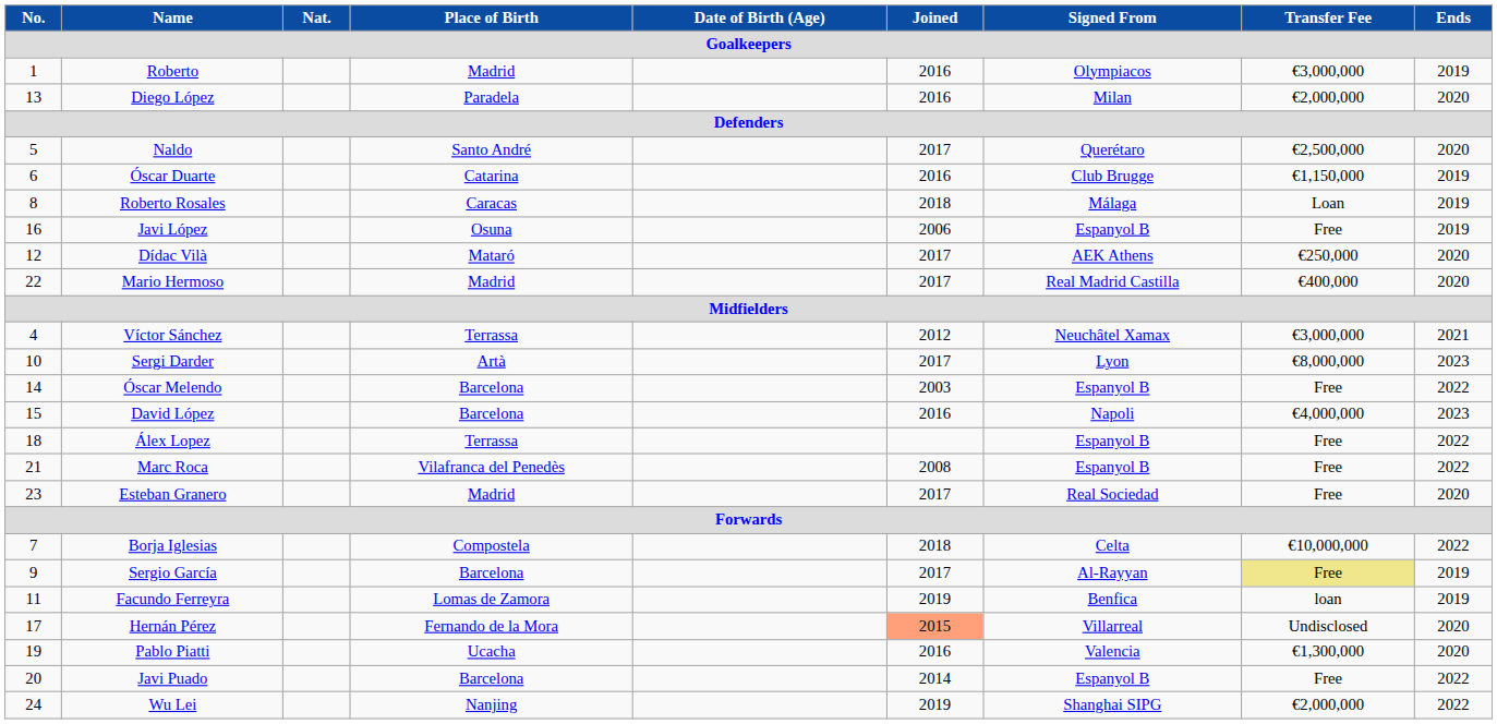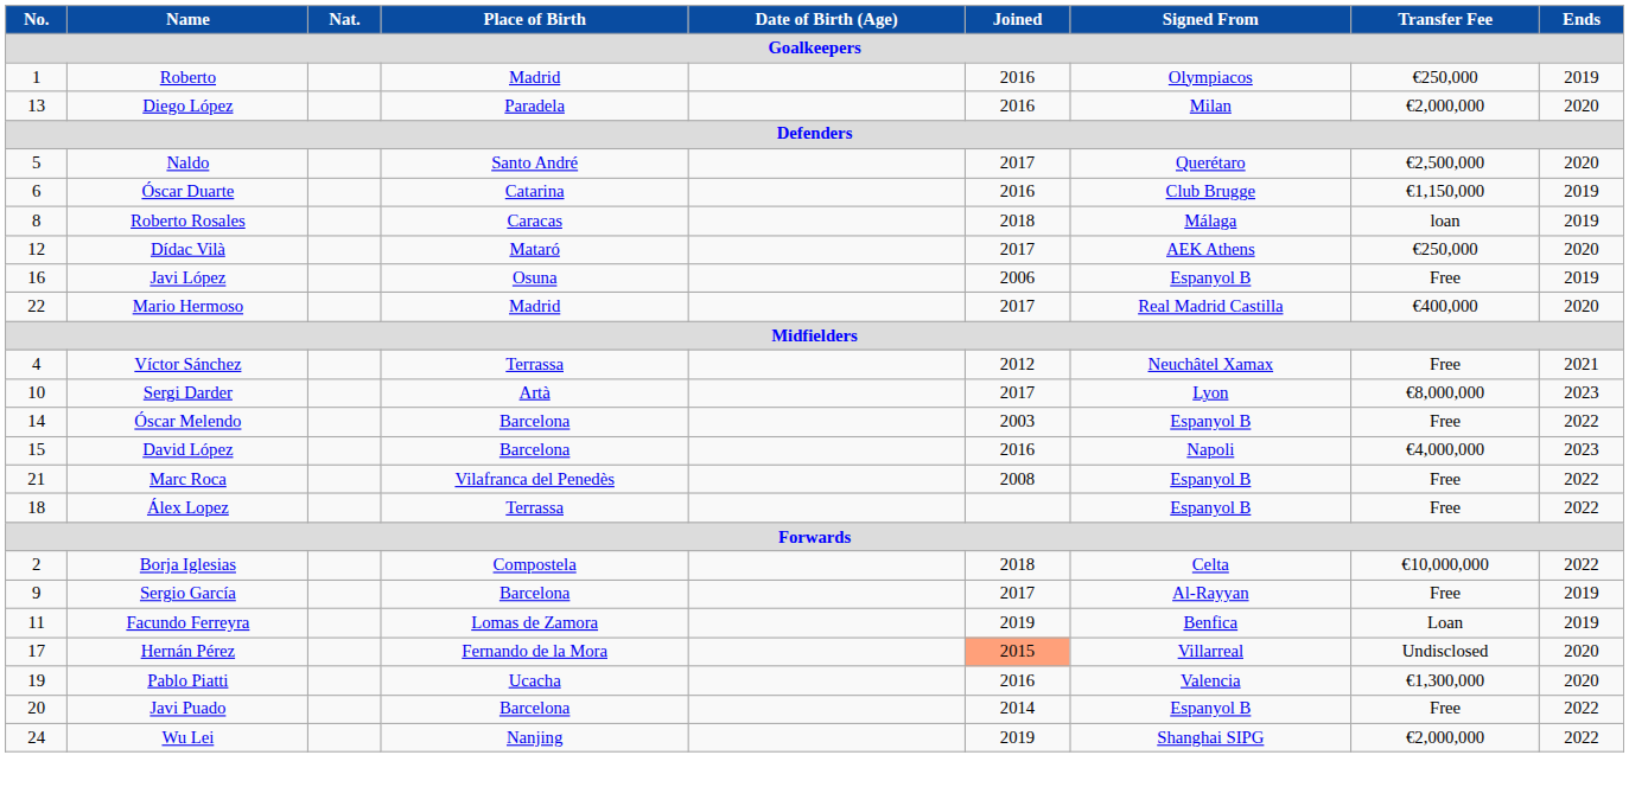 <table class="wikitable" style="text-align:center; font-size:85%; width:100%;">
 <tr>
 <th style="background:#094ca1; color:white; text-align:center;">No.</th>
 <th style="background:#094ca1; color:white; text-align:center;">Name</th>
 <th style="background:#094ca1; color:white; text-align:center;">Nat.</th>
 <th style="background:#094ca1; color:white; text-align:center;">Place of Birth</th>
 <th style="background:#094ca1; color:white; text-align:center;">Date of Birth (Age)</th>
 <th style="background:#094ca1; color:white; text-align:center;">Joined</th>
 <th style="background:#094ca1; color:white; text-align:center;">Signed From</th>
 <th style="background:#094ca1; color:white; text-align:center;">Transfer Fee</th>
 <th style="background:#094ca1; color:white; text-align:center;">Ends</th>
 </tr>
 <tr>
 <th colspan="9" style="background:#dcdcdc; color:blue; text-align:center;">Goalkeepers</th>
 </tr>
 <tr>
 <td>1</td>
 <td><a href='#'>Roberto</a></td>
 <td></td>
 <td> <a href='#'>Madrid</a></td>
 <td></td>
 <td>2016</td>
 <td> <a href='#'>Olympiacos</a></td>
-<td>€3,000,000</td>
+<td>€250,000</td>
 <td>2019</td>
 </tr>
 <tr>
 <td>13</td>
 <td><a href='#'>Diego López</a></td>
 <td></td>
 <td> <a href='#'>Paradela</a></td>
 <td></td>
 <td>2016</td>
 <td> <a href='#'>Milan</a></td>
 <td>€2,000,000</td>
 <td>2020</td>
 </tr>
 <tr>
 <th colspan="9" style="background:#dcdcdc; color:blue; text-align:center;">Defenders</th>
 </tr>
 <tr>
 <td>5</td>
 <td><a href='#'>Naldo</a></td>
 <td> </td>
 <td> <a href='#'>Santo André</a></td>
 <td></td>
 <td>2017</td>
 <td> <a href='#'>Querétaro</a></td>
 <td>€2,500,000</td>
 <td>2020</td>
 </tr>
 <tr>
 <td>6</td>
 <td><a href='#'>Óscar Duarte</a></td>
 <td> </td>
 <td> <a href='#'>Catarina</a></td>
 <td></td>
 <td>2016</td>
 <td> <a href='#'>Club Brugge</a></td>
 <td>€1,150,000</td>
 <td>2019</td>
 </tr>
 <tr>
 <td>8</td>
 <td><a href='#'>Roberto Rosales</a></td>
 <td></td>
 <td> <a href='#'>Caracas</a></td>
 <td></td>
 <td>2018</td>
 <td><a href='#'>Málaga</a></td>
-<td>Loan</td>
-<td>2019</td>
-</tr>
-<tr>
-<td>16</td>
-<td><a href='#'>Javi López</a></td>
-<td></td>
-<td> <a href='#'>Osuna</a></td>
-<td></td>
-<td>2006</td>
-<td><a href='#'>Espanyol B</a></td>
-<td>Free</td>
+<td>loan</td>
 <td>2019</td>
 </tr>
 <tr>
 <td>12</td>
 <td><a href='#'>Dídac Vilà</a></td>
 <td></td>
 <td> <a href='#'>Mataró</a></td>
 <td></td>
 <td>2017</td>
 <td> <a href='#'>AEK Athens</a></td>
 <td>€250,000</td>
 <td>2020</td>
+</tr>
+<tr>
+<td>16</td>
+<td><a href='#'>Javi López</a></td>
+<td></td>
+<td> <a href='#'>Osuna</a></td>
+<td></td>
+<td>2006</td>
+<td><a href='#'>Espanyol B</a></td>
+<td>Free</td>
+<td>2019</td>
 </tr>
 <tr>
 <td>22</td>
 <td><a href='#'>Mario Hermoso</a></td>
 <td></td>
 <td> <a href='#'>Madrid</a></td>
 <td></td>
 <td>2017</td>
 <td><a href='#'>Real Madrid Castilla</a></td>
 <td>€400,000</td>
 <td>2020</td>
 </tr>
 <tr>
 <th colspan="9" style="background:#dcdcdc; color:blue; text-align:center;">Midfielders</th>
 </tr>
 <tr>
 <td>4</td>
 <td><a href='#'>Víctor Sánchez</a></td>
 <td></td>
 <td> <a href='#'>Terrassa</a></td>
 <td></td>
 <td>2012</td>
 <td> <a href='#'>Neuchâtel Xamax</a></td>
-<td>€3,000,000</td>
+<td>Free</td>
 <td>2021</td>
 </tr>
 <tr>
 <td>10</td>
 <td><a href='#'>Sergi Darder</a></td>
 <td></td>
 <td> <a href='#'>Artà</a></td>
 <td></td>
 <td>2017</td>
 <td> <a href='#'>Lyon</a></td>
 <td>€8,000,000</td>
 <td>2023</td>
 </tr>
 <tr>
 <td>14</td>
 <td><a href='#'>Óscar Melendo</a></td>
 <td></td>
 <td> <a href='#'>Barcelona</a></td>
 <td></td>
 <td>2003</td>
 <td><a href='#'>Espanyol B</a></td>
 <td>Free</td>
 <td>2022</td>
 </tr>
 <tr>
 <td>15</td>
 <td><a href='#'>David López</a></td>
 <td></td>
 <td> <a href='#'>Barcelona</a></td>
 <td></td>
 <td>2016</td>
 <td> <a href='#'>Napoli</a></td>
 <td>€4,000,000</td>
 <td>2023</td>
 </tr>
 <tr>
+<td>21</td>
+<td><a href='#'>Marc Roca</a></td>
+<td></td>
+<td> <a href='#'>Vilafranca del Penedès</a></td>
+<td></td>
+<td>2008</td>
+<td><a href='#'>Espanyol B</a></td>
+<td>Free</td>
+<td>2022</td>
+</tr>
+<tr>
 <td>18</td>
 <td><a href='#'>Álex Lopez</a></td>
 <td></td>
 <td> <a href='#'>Terrassa</a></td>
 <td></td>
 <td></td>
 <td><a href='#'>Espanyol B</a></td>
 <td>Free</td>
 <td>2022</td>
 </tr>
 <tr>
-<td>21</td>
-<td><a href='#'>Marc Roca</a></td>
-<td></td>
-<td> <a href='#'>Vilafranca del Penedès</a></td>
-<td></td>
-<td>2008</td>
-<td><a href='#'>Espanyol B</a></td>
-<td>Free</td>
-<td>2022</td>
-</tr>
-<tr>
-<td>23</td>
-<td><a href='#'>Esteban Granero</a></td>
-<td></td>
-<td> <a href='#'>Madrid</a></td>
-<td></td>
-<td>2017</td>
-<td><a href='#'>Real Sociedad</a></td>
-<td>Free</td>
-<td>2020</td>
-</tr>
-<tr>
 <th colspan="9" style="background:#dcdcdc; color:blue; text-align=center;">Forwards</th>
 </tr>
 <tr>
-<td>7</td>
+<td>2</td>
 <td><a href='#'>Borja Iglesias</a></td>
 <td></td>
 <td> <a href='#'>Compostela</a></td>
 <td></td>
 <td>2018</td>
 <td><a href='#'>Celta</a></td>
 <td>€10,000,000</td>
 <td>2022</td>
 </tr>
 <tr>
 <td>9</td>
 <td><a href='#'>Sergio García</a></td>
 <td></td>
 <td> <a href='#'>Barcelona</a></td>
 <td></td>
 <td>2017</td>
 <td> <a href='#'>Al-Rayyan</a></td>
-<td style="background: khaki;">Free</td>
+<td>Free</td>
 <td>2019</td>
 </tr>
 <tr>
 <td>11</td>
 <td><a href='#'>Facundo Ferreyra</a></td>
 <td></td>
 <td> <a href='#'>Lomas de Zamora</a></td>
 <td></td>
 <td>2019</td>
 <td> <a href='#'>Benfica</a></td>
-<td>loan</td>
+<td>Loan</td>
 <td>2019</td>
 </tr>
 <tr>
 <td>17</td>
 <td><a href='#'>Hernán Pérez</a></td>
 <td> </td>
 <td> <a href='#'>Fernando de la Mora</a></td>
 <td></td>
 <td style="background: lightsalmon;">2015</td>
 <td><a href='#'>Villarreal</a></td>
 <td>Undisclosed</td>
 <td>2020</td>
 </tr>
 <tr>
 <td>19</td>
 <td><a href='#'>Pablo Piatti</a></td>
 <td> </td>
 <td> <a href='#'>Ucacha</a></td>
 <td></td>
 <td>2016</td>
 <td><a href='#'>Valencia</a></td>
 <td>€1,300,000</td>
 <td>2020</td>
 </tr>
 <tr>
 <td>20</td>
 <td><a href='#'>Javi Puado</a></td>
 <td></td>
 <td> <a href='#'>Barcelona</a></td>
 <td></td>
 <td>2014</td>
 <td><a href='#'>Espanyol B</a></td>
 <td>Free</td>
 <td>2022</td>
 </tr>
 <tr>
 <td>24</td>
 <td><a href='#'>Wu Lei</a></td>
 <td></td>
 <td> <a href='#'>Nanjing</a></td>
 <td></td>
 <td>2019</td>
 <td> <a href='#'>Shanghai SIPG</a></td>
 <td>€2,000,000</td>
 <td>2022</td>
 </tr>
 </table>
